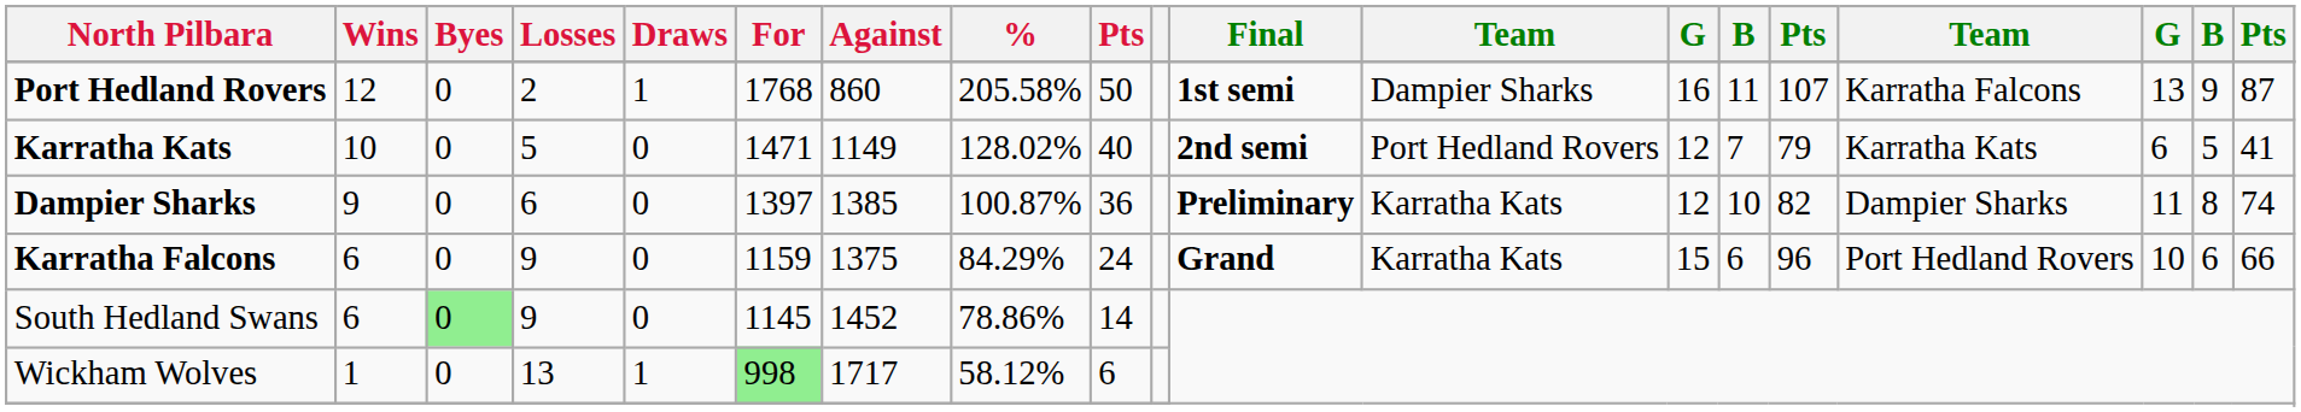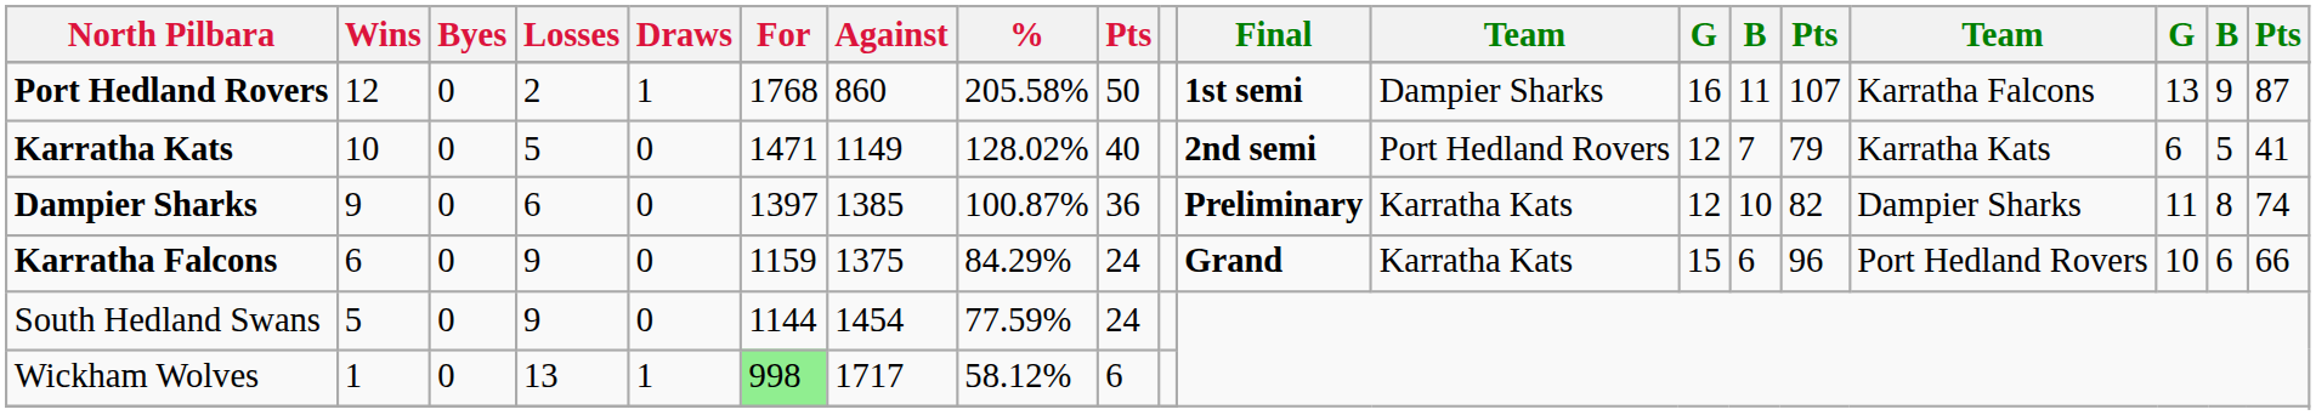 <table style="font-size: 85%; text-align: left;" class="wikitable">
 <tr>
 <th style="color:crimson">North Pilbara</th>
 <th style="color:crimson">Wins</th>
 <th style="color:crimson">Byes</th>
 <th style="color:crimson">Losses</th>
 <th style="color:crimson">Draws</th>
 <th style="color:crimson">For</th>
 <th style="color:crimson">Against</th>
 <th style="color:crimson">%</th>
 <th style="color:crimson">Pts</th>
 <th></th>
 <th style="color:green">Final</th>
 <th style="color:green">Team</th>
 <th style="color:green">G</th>
 <th style="color:green">B</th>
 <th style="color:green">Pts</th>
 <th style="color:green">Team</th>
 <th style="color:green">G</th>
 <th style="color:green">B</th>
 <th style="color:green">Pts</th>
 </tr>
 <tr>
 </tr>
 <tr>
 </tr>
 <tr>
 <td><strong>	Port Hedland Rovers	</strong></td>
 <td>12</td>
 <td>0</td>
 <td>2</td>
 <td>1</td>
 <td>1768</td>
 <td>860</td>
 <td>205.58%</td>
 <td>50</td>
 <td></td>
 <td><strong>1st semi</strong></td>
 <td>Dampier Sharks</td>
 <td>16</td>
 <td>11</td>
 <td>107</td>
 <td>Karratha Falcons</td>
 <td>13</td>
 <td>9</td>
 <td>87</td>
 </tr>
 <tr>
 <td><strong>	Karratha Kats	</strong></td>
 <td>10</td>
 <td>0</td>
 <td>5</td>
 <td>0</td>
 <td>1471</td>
 <td>1149</td>
 <td>128.02%</td>
 <td>40</td>
 <td></td>
 <td><strong>2nd semi</strong></td>
 <td>Port Hedland Rovers</td>
 <td>12</td>
 <td>7</td>
 <td>79</td>
 <td>Karratha Kats</td>
 <td>6</td>
 <td>5</td>
 <td>41</td>
 </tr>
 <tr>
 <td><strong>	Dampier Sharks	</strong></td>
 <td>9</td>
 <td>0</td>
 <td>6</td>
 <td>0</td>
 <td>1397</td>
 <td>1385</td>
 <td>100.87%</td>
 <td>36</td>
 <td></td>
 <td><strong>Preliminary</strong></td>
 <td>Karratha Kats</td>
 <td>12</td>
 <td>10</td>
 <td>82</td>
 <td>Dampier Sharks</td>
 <td>11</td>
 <td>8</td>
 <td>74</td>
 </tr>
 <tr>
 <td><strong>	Karratha Falcons	</strong></td>
 <td>6</td>
 <td>0</td>
 <td>9</td>
 <td>0</td>
 <td>1159</td>
 <td>1375</td>
 <td>84.29%</td>
 <td>24</td>
 <td></td>
 <td><strong>Grand</strong></td>
 <td>Karratha Kats</td>
 <td>15</td>
 <td>6</td>
 <td>96</td>
 <td>Port Hedland Rovers</td>
 <td>10</td>
 <td>6</td>
 <td>66</td>
 </tr>
 <tr>
 <td>South Hedland Swans</td>
-<td>6</td>
-<td style="background: lightgreen;">0</td>
+<td>5</td>
+<td>0</td>
 <td>9</td>
 <td>0</td>
-<td>1145</td>
-<td>1452</td>
-<td>78.86%</td>
-<td>14</td>
+<td>1144</td>
+<td>1454</td>
+<td>77.59%</td>
+<td>24</td>
 <td></td>
 </tr>
 <tr>
 <td>Wickham Wolves</td>
 <td>1</td>
 <td>0</td>
 <td>13</td>
 <td>1</td>
 <td style="background: lightgreen;">998</td>
 <td>1717</td>
 <td>58.12%</td>
 <td>6</td>
 <td></td>
 </tr>
 <tr>
 </tr>
 </table>
